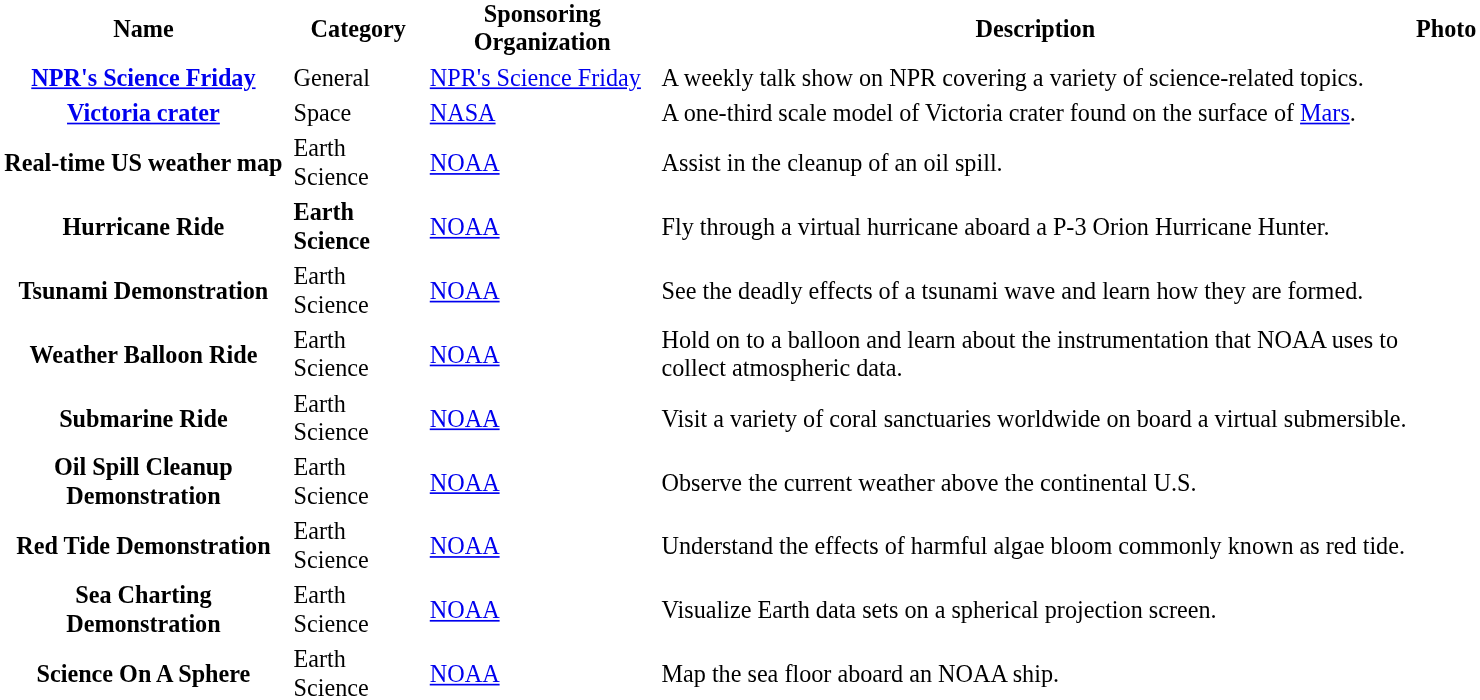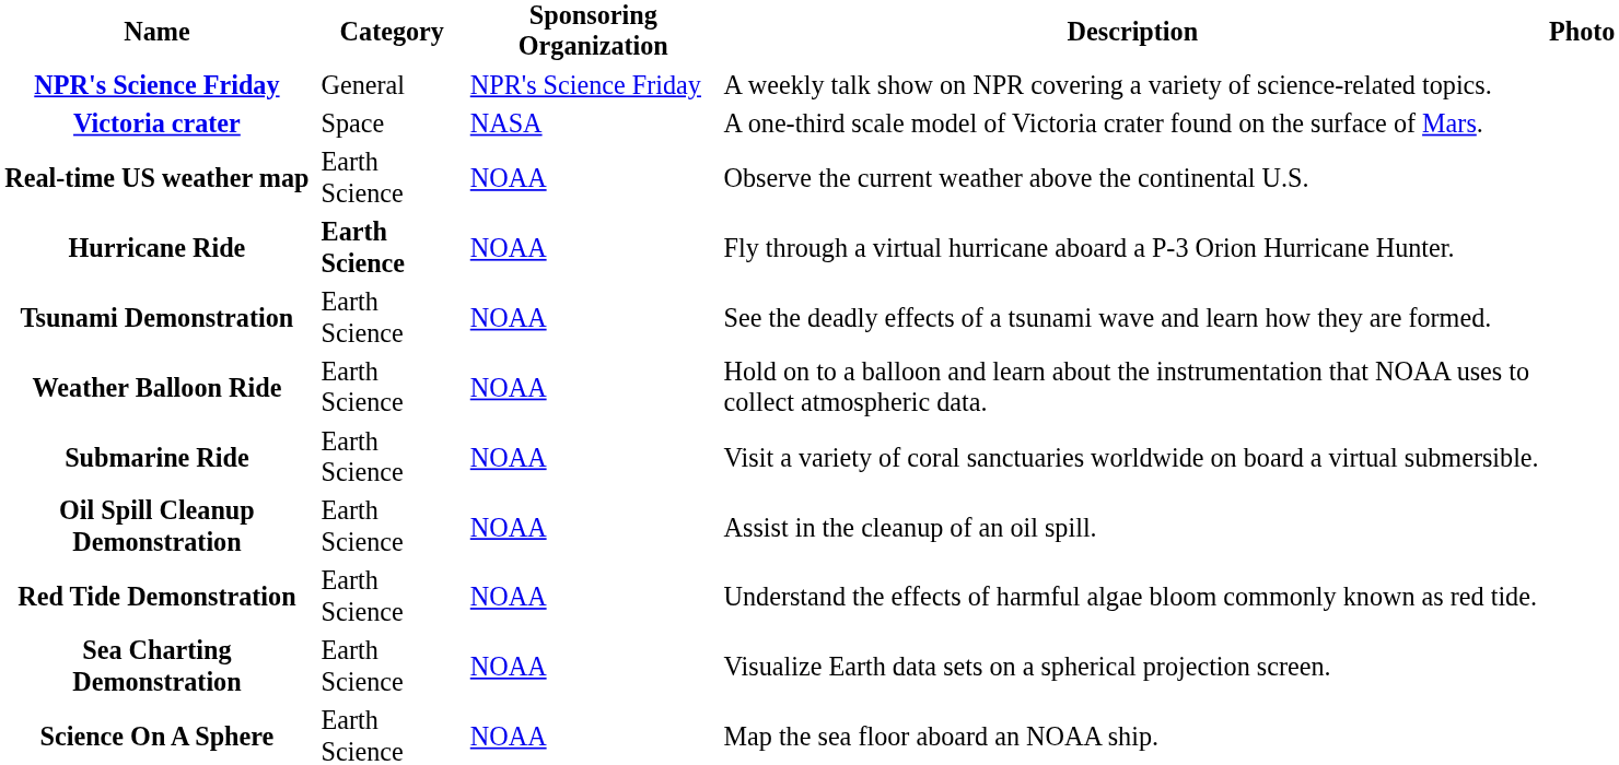 <table class="wiki table sortable" style="font-size: 90%; width: 70%">
 <tr>
 <th>Name</th>
 <th>Category</th>
 <th>Sponsoring Organization</th>
 <th>Description</th>
 <th class="unsortable">Photo</th>
 </tr>
 <tr>
 <th><a href='#'>NPR's Science Friday</a></th>
 <td>General</td>
 <td><a href='#'>NPR's Science Friday</a></td>
 <td>A weekly talk show on NPR covering a variety of science-related topics.</td>
 <td></td>
 </tr>
 <tr>
 <th><a href='#'>Victoria crater</a></th>
 <td>Space</td>
 <td><a href='#'>NASA</a></td>
 <td>A one-third scale model of Victoria crater found on the surface of <a href='#'>Mars</a>.</td>
 <td></td>
 </tr>
 <tr>
 <th>Real-time US weather map</th>
 <td>Earth Science</td>
 <td><a href='#'>NOAA</a></td>
-<td>Assist in the cleanup of an oil spill.</td>
+<td>Observe the current weather above the continental U.S.</td>
 <td></td>
 </tr>
 <tr>
 <th>Hurricane Ride</th>
 <td><strong>Earth Science</strong></td>
 <td><a href='#'>NOAA</a></td>
 <td>Fly through a virtual hurricane aboard a P-3 Orion Hurricane Hunter.</td>
 <td></td>
 </tr>
 <tr>
 <th>Tsunami Demonstration</th>
 <td>Earth Science</td>
 <td><a href='#'>NOAA</a></td>
 <td>See the deadly effects of a tsunami wave and learn how they are formed.</td>
 <td></td>
 </tr>
 <tr>
 <th>Weather Balloon Ride</th>
 <td>Earth Science</td>
 <td><a href='#'>NOAA</a></td>
 <td>Hold on to a balloon and learn about the instrumentation that NOAA uses to collect atmospheric data.</td>
 <td></td>
 </tr>
 <tr>
 <th>Submarine Ride</th>
 <td>Earth Science</td>
 <td><a href='#'>NOAA</a></td>
 <td>Visit a variety of coral sanctuaries worldwide on board a virtual submersible.</td>
 <td></td>
 </tr>
 <tr>
 <th>Oil Spill Cleanup Demonstration</th>
 <td>Earth Science</td>
 <td><a href='#'>NOAA</a></td>
-<td>Observe the current weather above the continental U.S.</td>
+<td>Assist in the cleanup of an oil spill.</td>
 <td></td>
 </tr>
 <tr>
 <th>Red Tide Demonstration</th>
 <td>Earth Science</td>
 <td><a href='#'>NOAA</a></td>
 <td>Understand the effects of harmful algae bloom commonly known as red tide.</td>
 <td></td>
 </tr>
 <tr>
 <th>Sea Charting Demonstration</th>
 <td>Earth Science</td>
 <td><a href='#'>NOAA</a></td>
 <td>Visualize Earth data sets on a spherical projection screen.</td>
 <td></td>
 </tr>
 <tr>
 <th>Science On A Sphere</th>
 <td>Earth Science</td>
 <td><a href='#'>NOAA</a></td>
 <td>Map the sea floor aboard an NOAA ship.</td>
 <td></td>
 </tr>
 </table>
